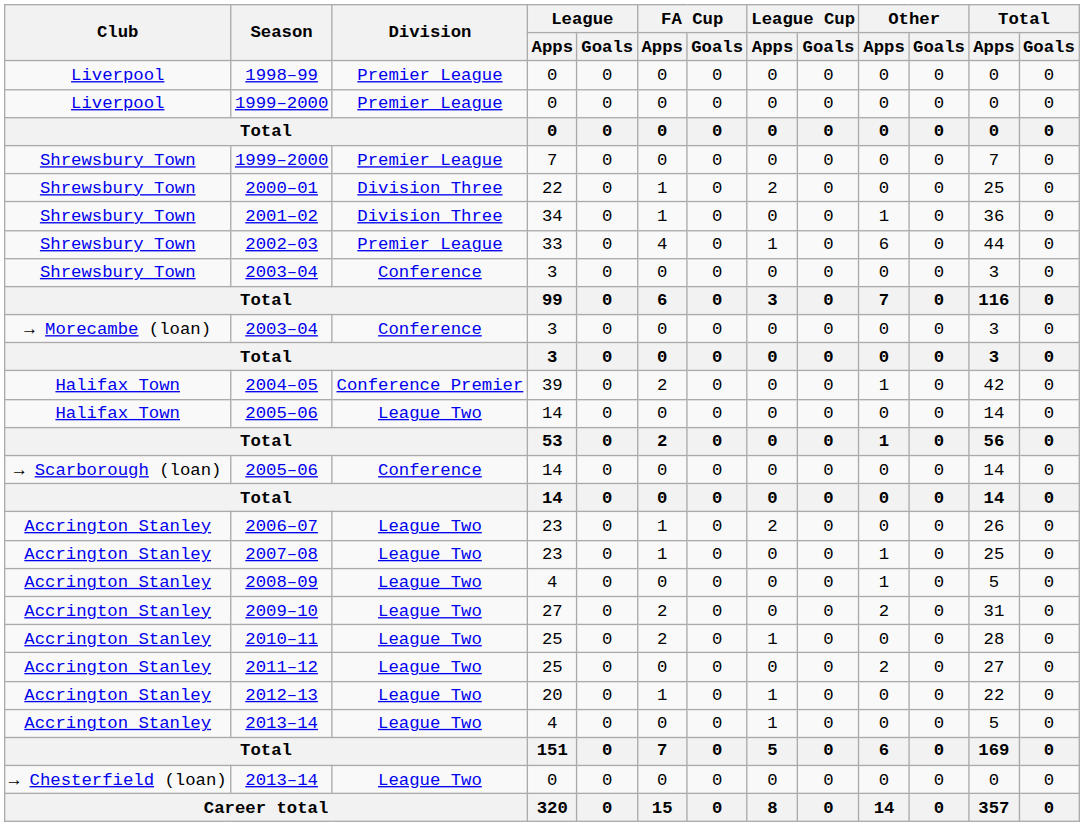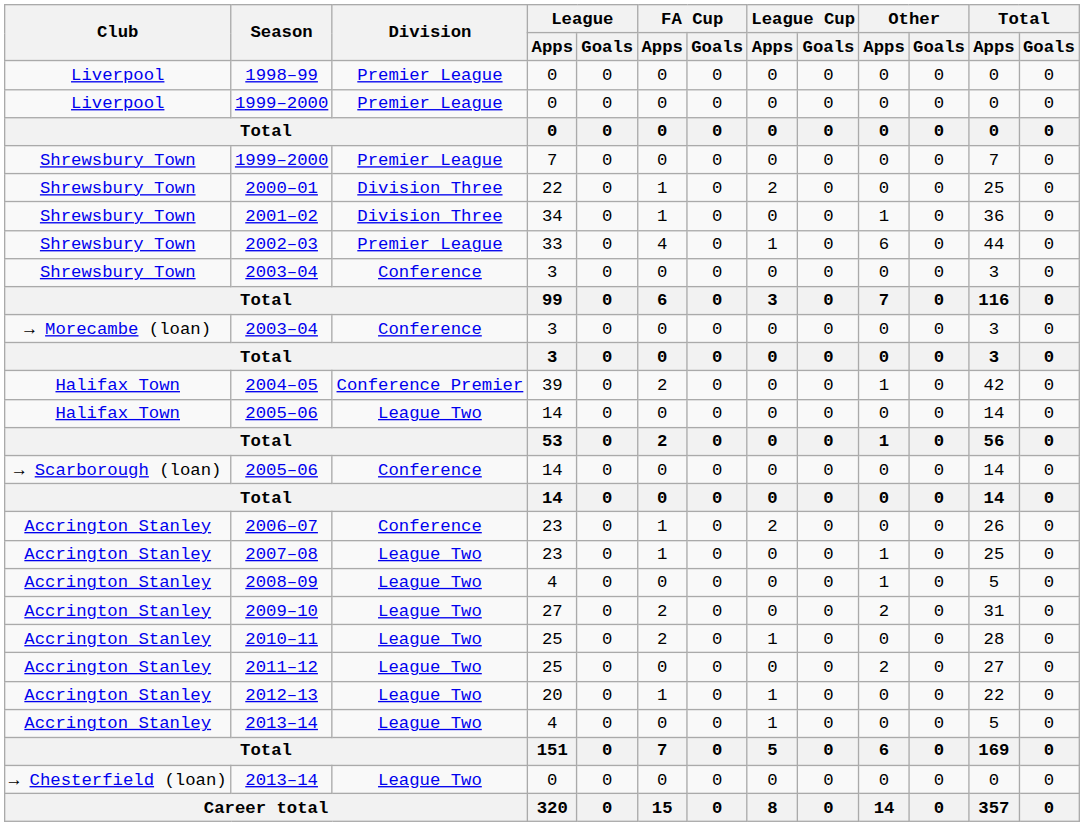 <table class="wikitable" style="text-align:center">
 <tr>
 <th rowspan="2">Club</th>
 <th rowspan="2">Season</th>
 <th rowspan="2">Division</th>
 <th colspan="2">League</th>
 <th colspan="2">FA Cup</th>
 <th colspan="2">League Cup</th>
 <th colspan="2">Other</th>
 <th colspan="2">Total</th>
 </tr>
 <tr>
 <th>Apps</th>
 <th>Goals</th>
 <th>Apps</th>
 <th>Goals</th>
 <th>Apps</th>
 <th>Goals</th>
 <th>Apps</th>
 <th>Goals</th>
 <th>Apps</th>
 <th>Goals</th>
 </tr>
 <tr>
 <td><a href='#'>Liverpool</a></td>
 <td><a href='#'>1998–99</a></td>
 <td><a href='#'>Premier League</a></td>
 <td>0</td>
 <td>0</td>
 <td>0</td>
 <td>0</td>
 <td>0</td>
 <td>0</td>
 <td>0</td>
 <td>0</td>
 <td>0</td>
 <td>0</td>
 </tr>
 <tr>
 <td><a href='#'>Liverpool</a></td>
 <td><a href='#'>1999–2000</a></td>
 <td><a href='#'>Premier League</a></td>
 <td>0</td>
 <td>0</td>
 <td>0</td>
 <td>0</td>
 <td>0</td>
 <td>0</td>
 <td>0</td>
 <td>0</td>
 <td>0</td>
 <td>0</td>
 </tr>
 <tr>
 <th colspan="3">Total</th>
 <th>0</th>
 <th>0</th>
 <th>0</th>
 <th>0</th>
 <th>0</th>
 <th>0</th>
 <th>0</th>
 <th>0</th>
 <th>0</th>
 <th>0</th>
 </tr>
 <tr>
 <td><a href='#'>Shrewsbury Town</a></td>
 <td><a href='#'>1999–2000</a></td>
 <td><a href='#'>Premier League</a></td>
 <td>7</td>
 <td>0</td>
 <td>0</td>
 <td>0</td>
 <td>0</td>
 <td>0</td>
 <td>0</td>
 <td>0</td>
 <td>7</td>
 <td>0</td>
 </tr>
 <tr>
 <td><a href='#'>Shrewsbury Town</a></td>
 <td><a href='#'>2000–01</a></td>
 <td><a href='#'>Division Three</a></td>
 <td>22</td>
 <td>0</td>
 <td>1</td>
 <td>0</td>
 <td>2</td>
 <td>0</td>
 <td>0</td>
 <td>0</td>
 <td>25</td>
 <td>0</td>
 </tr>
 <tr>
 <td><a href='#'>Shrewsbury Town</a></td>
 <td><a href='#'>2001–02</a></td>
 <td><a href='#'>Division Three</a></td>
 <td>34</td>
 <td>0</td>
 <td>1</td>
 <td>0</td>
 <td>0</td>
 <td>0</td>
 <td>1</td>
 <td>0</td>
 <td>36</td>
 <td>0</td>
 </tr>
 <tr>
 <td><a href='#'>Shrewsbury Town</a></td>
 <td><a href='#'>2002–03</a></td>
 <td><a href='#'>Premier League</a></td>
 <td>33</td>
 <td>0</td>
 <td>4</td>
 <td>0</td>
 <td>1</td>
 <td>0</td>
 <td>6</td>
 <td>0</td>
 <td>44</td>
 <td>0</td>
 </tr>
 <tr>
 <td><a href='#'>Shrewsbury Town</a></td>
 <td><a href='#'>2003–04</a></td>
 <td><a href='#'>Conference</a></td>
 <td>3</td>
 <td>0</td>
 <td>0</td>
 <td>0</td>
 <td>0</td>
 <td>0</td>
 <td>0</td>
 <td>0</td>
 <td>3</td>
 <td>0</td>
 </tr>
 <tr>
 <th colspan="3">Total</th>
 <th>99</th>
 <th>0</th>
 <th>6</th>
 <th>0</th>
 <th>3</th>
 <th>0</th>
 <th>7</th>
 <th>0</th>
 <th>116</th>
 <th>0</th>
 </tr>
 <tr>
 <td>→ <a href='#'>Morecambe</a> (loan)</td>
 <td><a href='#'>2003–04</a></td>
 <td><a href='#'>Conference</a></td>
 <td>3</td>
 <td>0</td>
 <td>0</td>
 <td>0</td>
 <td>0</td>
 <td>0</td>
 <td>0</td>
 <td>0</td>
 <td>3</td>
 <td>0</td>
 </tr>
 <tr>
 <th colspan="3">Total</th>
 <th>3</th>
 <th>0</th>
 <th>0</th>
 <th>0</th>
 <th>0</th>
 <th>0</th>
 <th>0</th>
 <th>0</th>
 <th>3</th>
 <th>0</th>
 </tr>
 <tr>
 <td><a href='#'>Halifax Town</a></td>
 <td><a href='#'>2004–05</a></td>
 <td><a href='#'>Conference Premier</a></td>
 <td>39</td>
 <td>0</td>
 <td>2</td>
 <td>0</td>
 <td>0</td>
 <td>0</td>
 <td>1</td>
 <td>0</td>
 <td>42</td>
 <td>0</td>
 </tr>
 <tr>
 <td><a href='#'>Halifax Town</a></td>
 <td><a href='#'>2005–06</a></td>
 <td><a href='#'>League Two</a></td>
 <td>14</td>
 <td>0</td>
 <td>0</td>
 <td>0</td>
 <td>0</td>
 <td>0</td>
 <td>0</td>
 <td>0</td>
 <td>14</td>
 <td>0</td>
 </tr>
 <tr>
 <th colspan="3">Total</th>
 <th>53</th>
 <th>0</th>
 <th>2</th>
 <th>0</th>
 <th>0</th>
 <th>0</th>
 <th>1</th>
 <th>0</th>
 <th>56</th>
 <th>0</th>
 </tr>
 <tr>
 <td>→ <a href='#'>Scarborough</a> (loan)</td>
 <td><a href='#'>2005–06</a></td>
 <td><a href='#'>Conference</a></td>
 <td>14</td>
 <td>0</td>
 <td>0</td>
 <td>0</td>
 <td>0</td>
 <td>0</td>
 <td>0</td>
 <td>0</td>
 <td>14</td>
 <td>0</td>
 </tr>
 <tr>
 <th colspan="3">Total</th>
 <th>14</th>
 <th>0</th>
 <th>0</th>
 <th>0</th>
 <th>0</th>
 <th>0</th>
 <th>0</th>
 <th>0</th>
 <th>14</th>
 <th>0</th>
 </tr>
 <tr>
 <td><a href='#'>Accrington Stanley</a></td>
 <td><a href='#'>2006–07</a></td>
-<td><a href='#'>League Two</a></td>
+<td><a href='#'>Conference</a></td>
 <td>23</td>
 <td>0</td>
 <td>1</td>
 <td>0</td>
 <td>2</td>
 <td>0</td>
 <td>0</td>
 <td>0</td>
 <td>26</td>
 <td>0</td>
 </tr>
 <tr>
 <td><a href='#'>Accrington Stanley</a></td>
 <td><a href='#'>2007–08</a></td>
 <td><a href='#'>League Two</a></td>
 <td>23</td>
 <td>0</td>
 <td>1</td>
 <td>0</td>
 <td>0</td>
 <td>0</td>
 <td>1</td>
 <td>0</td>
 <td>25</td>
 <td>0</td>
 </tr>
 <tr>
 <td><a href='#'>Accrington Stanley</a></td>
 <td><a href='#'>2008–09</a></td>
 <td><a href='#'>League Two</a></td>
 <td>4</td>
 <td>0</td>
 <td>0</td>
 <td>0</td>
 <td>0</td>
 <td>0</td>
 <td>1</td>
 <td>0</td>
 <td>5</td>
 <td>0</td>
 </tr>
 <tr>
 <td><a href='#'>Accrington Stanley</a></td>
 <td><a href='#'>2009–10</a></td>
 <td><a href='#'>League Two</a></td>
 <td>27</td>
 <td>0</td>
 <td>2</td>
 <td>0</td>
 <td>0</td>
 <td>0</td>
 <td>2</td>
 <td>0</td>
 <td>31</td>
 <td>0</td>
 </tr>
 <tr>
 <td><a href='#'>Accrington Stanley</a></td>
 <td><a href='#'>2010–11</a></td>
 <td><a href='#'>League Two</a></td>
 <td>25</td>
 <td>0</td>
 <td>2</td>
 <td>0</td>
 <td>1</td>
 <td>0</td>
 <td>0</td>
 <td>0</td>
 <td>28</td>
 <td>0</td>
 </tr>
 <tr>
 <td><a href='#'>Accrington Stanley</a></td>
 <td><a href='#'>2011–12</a></td>
 <td><a href='#'>League Two</a></td>
 <td>25</td>
 <td>0</td>
 <td>0</td>
 <td>0</td>
 <td>0</td>
 <td>0</td>
 <td>2</td>
 <td>0</td>
 <td>27</td>
 <td>0</td>
 </tr>
 <tr>
 <td><a href='#'>Accrington Stanley</a></td>
 <td><a href='#'>2012–13</a></td>
 <td><a href='#'>League Two</a></td>
 <td>20</td>
 <td>0</td>
 <td>1</td>
 <td>0</td>
 <td>1</td>
 <td>0</td>
 <td>0</td>
 <td>0</td>
 <td>22</td>
 <td>0</td>
 </tr>
 <tr>
 <td><a href='#'>Accrington Stanley</a></td>
 <td><a href='#'>2013–14</a></td>
 <td><a href='#'>League Two</a></td>
 <td>4</td>
 <td>0</td>
 <td>0</td>
 <td>0</td>
 <td>1</td>
 <td>0</td>
 <td>0</td>
 <td>0</td>
 <td>5</td>
 <td>0</td>
 </tr>
 <tr>
 <th colspan="3">Total</th>
 <th>151</th>
 <th>0</th>
 <th>7</th>
 <th>0</th>
 <th>5</th>
 <th>0</th>
 <th>6</th>
 <th>0</th>
 <th>169</th>
 <th>0</th>
 </tr>
 <tr>
 <td>→ <a href='#'>Chesterfield</a> (loan)</td>
 <td><a href='#'>2013–14</a></td>
 <td><a href='#'>League Two</a></td>
 <td>0</td>
 <td>0</td>
 <td>0</td>
 <td>0</td>
 <td>0</td>
 <td>0</td>
 <td>0</td>
 <td>0</td>
 <td>0</td>
 <td>0</td>
 </tr>
 <tr>
 <th colspan="3">Career total</th>
 <th>320</th>
 <th>0</th>
 <th>15</th>
 <th>0</th>
 <th>8</th>
 <th>0</th>
 <th>14</th>
 <th>0</th>
 <th>357</th>
 <th>0</th>
 </tr>
 </table>
